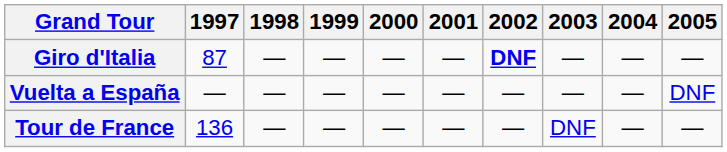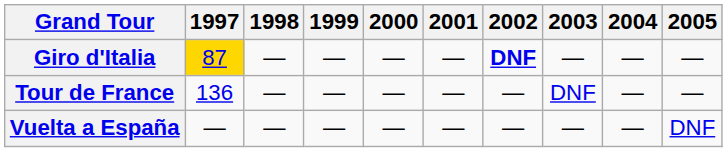 <table class="wikitable plainrowheaders">
 <tr>
 <th scope="col"><a href='#'>Grand Tour</a></th>
 <th scope="col">1997</th>
 <th scope="col">1998</th>
 <th scope="col">1999</th>
 <th scope="col">2000</th>
 <th scope="col">2001</th>
 <th scope="col">2002</th>
 <th scope="col">2003</th>
 <th scope="col">2004</th>
 <th scope="col">2005</th>
 </tr>
 <tr style="text-align:center;">
 <th scope="row"> <a href='#'>Giro d'Italia</a></th>
-<td style="text-align:center;"><a href='#'>87</a></td>
+<td style="background: gold; text-align:center;"><a href='#'>87</a></td>
 <td>—</td>
 <td>—</td>
 <td>—</td>
 <td>—</td>
 <td style="text-align:center;"><strong><a href='#'>DNF</a></strong></td>
 <td>—</td>
+<td>—</td>
+<td>—</td>
+</tr>
+<tr style="text-align:center;">
+<th scope="row"> <a href='#'>Tour de France</a></th>
+<td style="text-align:center;"><a href='#'>136</a></td>
+<td>—</td>
+<td>—</td>
+<td>—</td>
+<td>—</td>
+<td>—</td>
+<td style="text-align:center;"><a href='#'>DNF</a></td>
 <td>—</td>
 <td>—</td>
 </tr>
 <tr style="text-align:center;">
 <th scope="row"> <a href='#'>Vuelta a España</a></th>
 <td>—</td>
 <td>—</td>
 <td>—</td>
 <td>—</td>
 <td>—</td>
 <td>—</td>
 <td>—</td>
 <td>—</td>
 <td style="text-align:center;"><a href='#'>DNF</a></td>
 </tr>
-<tr style="text-align:center;">
-<th scope="row"> <a href='#'>Tour de France</a></th>
-<td style="text-align:center;"><a href='#'>136</a></td>
-<td>—</td>
-<td>—</td>
-<td>—</td>
-<td>—</td>
-<td>—</td>
-<td style="text-align:center;"><a href='#'>DNF</a></td>
-<td>—</td>
-<td>—</td>
-</tr>
 </table>
